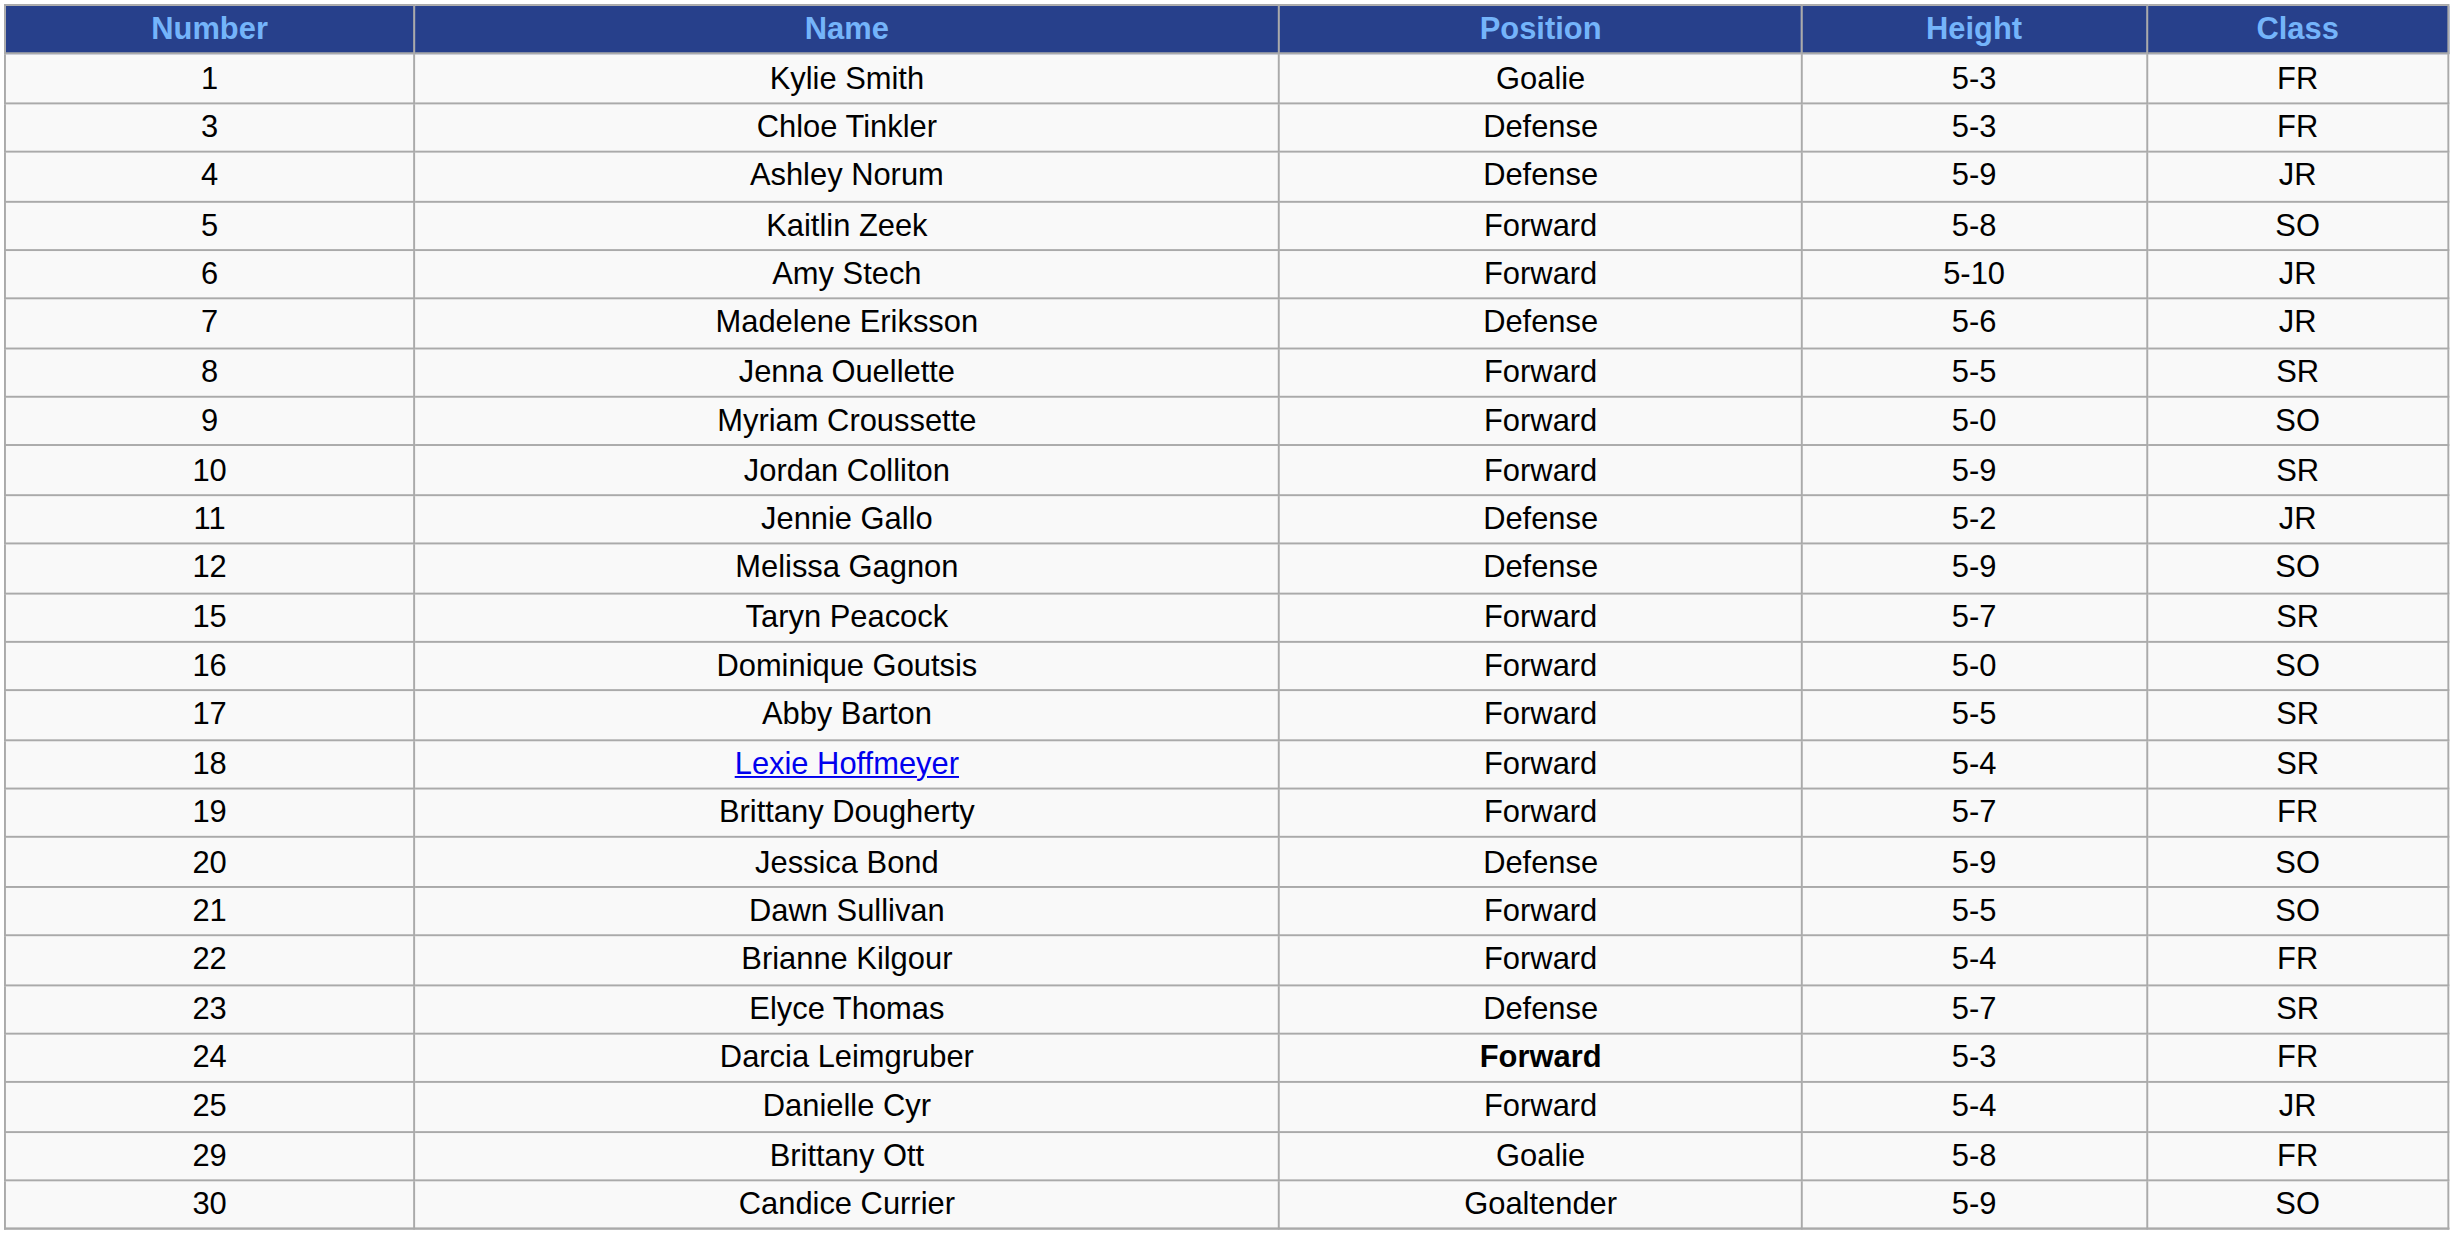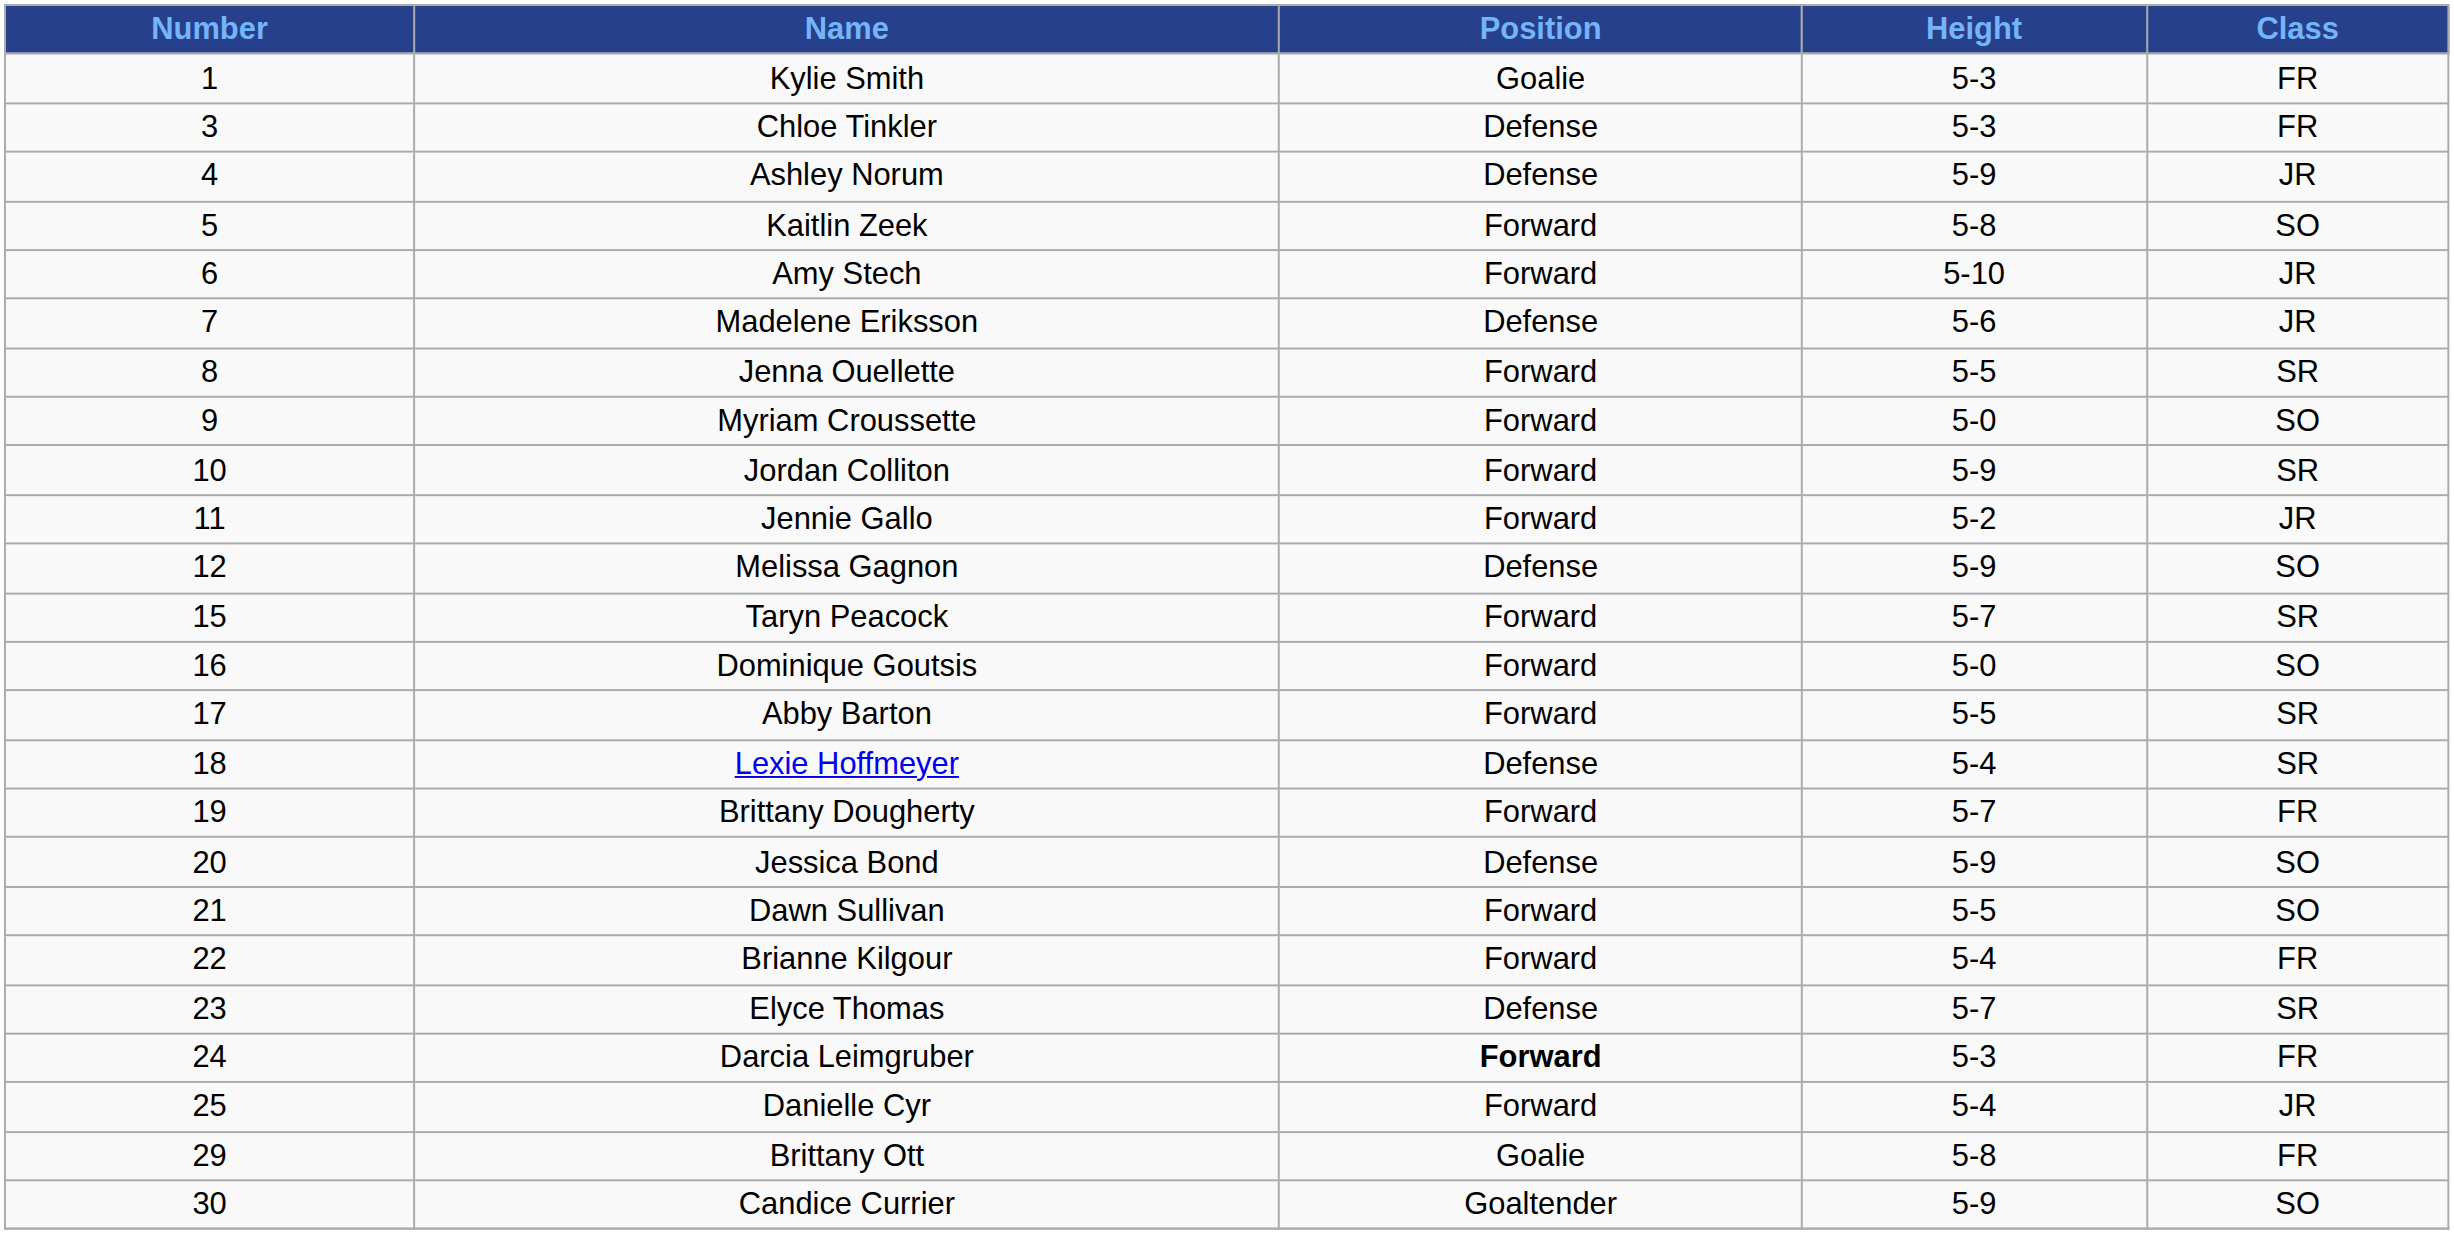 <table class="wikitable" width="80%">
 <tr align="center"  style="background:#27408B;color:#74B4FA;">
 <td><strong>Number</strong></td>
 <td><strong>Name</strong></td>
 <td><strong>Position</strong></td>
 <td><strong>Height</strong></td>
 <td><strong>Class</strong></td>
 </tr>
 <tr align="center" bgcolor="">
 <td>1</td>
 <td>Kylie Smith</td>
 <td>Goalie</td>
 <td>5-3</td>
 <td>FR</td>
 </tr>
 <tr align="center" bgcolor="">
 <td>3</td>
 <td>Chloe Tinkler</td>
 <td>Defense</td>
 <td>5-3</td>
 <td>FR</td>
 </tr>
 <tr align="center" bgcolor="">
 <td>4</td>
 <td>Ashley Norum</td>
 <td>Defense</td>
 <td>5-9</td>
 <td>JR</td>
 </tr>
 <tr align="center" bgcolor="">
 <td>5</td>
 <td>Kaitlin Zeek</td>
 <td>Forward</td>
 <td>5-8</td>
 <td>SO</td>
 </tr>
 <tr align="center" bgcolor="">
 <td>6</td>
 <td>Amy Stech</td>
 <td>Forward</td>
 <td>5-10</td>
 <td>JR</td>
 </tr>
 <tr align="center" bgcolor="">
 <td>7</td>
 <td>Madelene Eriksson</td>
 <td>Defense</td>
 <td>5-6</td>
 <td>JR</td>
 </tr>
 <tr align="center" bgcolor="">
 <td>8</td>
 <td>Jenna Ouellette</td>
 <td>Forward</td>
 <td>5-5</td>
 <td>SR</td>
 </tr>
 <tr align="center" bgcolor="">
 <td>9</td>
 <td>Myriam Croussette</td>
 <td>Forward</td>
 <td>5-0</td>
 <td>SO</td>
 </tr>
 <tr align="center" bgcolor="">
 <td>10</td>
 <td>Jordan Colliton</td>
 <td>Forward</td>
 <td>5-9</td>
 <td>SR</td>
 </tr>
 <tr align="center" bgcolor="">
 <td>11</td>
 <td>Jennie Gallo</td>
-<td>Defense</td>
+<td>Forward</td>
 <td>5-2</td>
 <td>JR</td>
 </tr>
 <tr align="center" bgcolor="">
 <td>12</td>
 <td>Melissa Gagnon</td>
 <td>Defense</td>
 <td>5-9</td>
 <td>SO</td>
 </tr>
 <tr align="center" bgcolor="">
 <td>15</td>
 <td>Taryn Peacock</td>
 <td>Forward</td>
 <td>5-7</td>
 <td>SR</td>
 </tr>
 <tr align="center" bgcolor="">
 <td>16</td>
 <td>Dominique Goutsis</td>
 <td>Forward</td>
 <td>5-0</td>
 <td>SO</td>
 </tr>
 <tr align="center" bgcolor="">
 <td>17</td>
 <td>Abby Barton</td>
 <td>Forward</td>
 <td>5-5</td>
 <td>SR</td>
 </tr>
 <tr align="center" bgcolor="">
 <td>18</td>
 <td><a href='#'>Lexie Hoffmeyer</a></td>
-<td>Forward</td>
+<td>Defense</td>
 <td>5-4</td>
 <td>SR</td>
 </tr>
 <tr align="center" bgcolor="">
 <td>19</td>
 <td>Brittany Dougherty</td>
 <td>Forward</td>
 <td>5-7</td>
 <td>FR</td>
 </tr>
 <tr align="center" bgcolor="">
 <td>20</td>
 <td>Jessica Bond</td>
 <td>Defense</td>
 <td>5-9</td>
 <td>SO</td>
 </tr>
 <tr align="center" bgcolor="">
 <td>21</td>
 <td>Dawn Sullivan</td>
 <td>Forward</td>
 <td>5-5</td>
 <td>SO</td>
 </tr>
 <tr align="center" bgcolor="">
 <td>22</td>
 <td>Brianne Kilgour</td>
 <td>Forward</td>
 <td>5-4</td>
 <td>FR</td>
 </tr>
 <tr align="center" bgcolor="">
 <td>23</td>
 <td>Elyce Thomas</td>
 <td>Defense</td>
 <td>5-7</td>
 <td>SR</td>
 </tr>
 <tr align="center" bgcolor="">
 <td>24</td>
 <td>Darcia Leimgruber</td>
 <td><strong>Forward</strong></td>
 <td>5-3</td>
 <td>FR</td>
 </tr>
 <tr align="center" bgcolor="">
 <td>25</td>
 <td>Danielle Cyr</td>
 <td>Forward</td>
 <td>5-4</td>
 <td>JR</td>
 </tr>
 <tr align="center" bgcolor="">
 <td>29</td>
 <td>Brittany Ott</td>
 <td>Goalie</td>
 <td>5-8</td>
 <td>FR</td>
 </tr>
 <tr align="center" bgcolor="">
 <td>30</td>
 <td>Candice Currier</td>
 <td>Goaltender</td>
 <td>5-9</td>
 <td>SO</td>
 </tr>
 <tr align="center" bgcolor="">
 </tr>
 </table>
